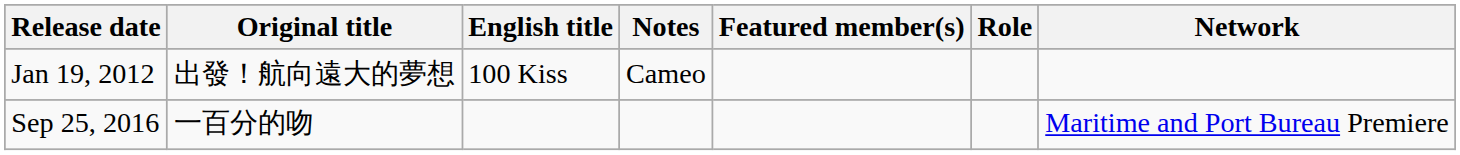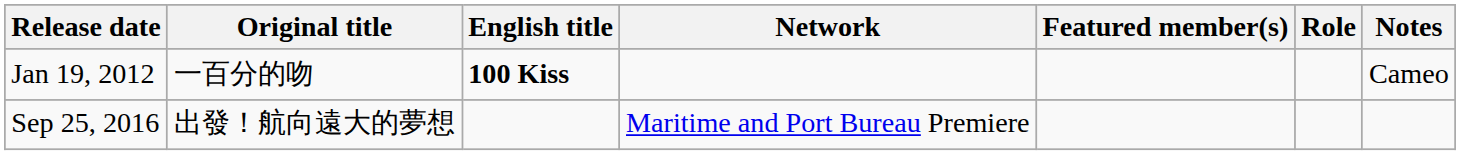 <table class="wikitable sortable">
 <tr>
 <th>Release date</th>
 <th>Original title</th>
 <th>English title</th>
-<th class="unsortable">Notes</th>
+<th>Network</th>
 <th>Featured member(s)</th>
 <th>Role</th>
-<th>Network</th>
+<th class="unsortable">Notes</th>
 </tr>
 <tr>
 <td>Jan 19, 2012</td>
+<td>一百分的吻</td>
+<td><strong>100 Kiss</strong></td>
+<td></td>
+<td></td>
+<td></td>
+<td>Cameo</td>
+</tr>
+<tr>
+<td>Sep 25, 2016</td>
 <td>出發！航向遠大的夢想</td>
-<td>100 Kiss</td>
-<td>Cameo</td>
+<td></td>
+<td><a href='#'>Maritime and Port Bureau</a> Premiere</td>
 <td></td>
 <td></td>
 <td></td>
 </tr>
-<tr>
-<td>Sep 25, 2016</td>
-<td>一百分的吻</td>
-<td></td>
-<td></td>
-<td></td>
-<td></td>
-<td><a href='#'>Maritime and Port Bureau</a> Premiere</td>
-</tr>
 </table>
